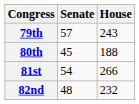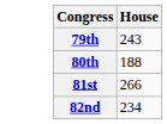 <table class="wikitable" align="right" style="margin-left:1em">
 <tr>
 <th>Congress</th>
-<th>Senate</th>
 <th>House</th>
 </tr>
 <tr>
 <th><a href='#'>79th</a></th>
-<td>57</td>
 <td>243</td>
 </tr>
 <tr>
 <th><a href='#'>80th</a></th>
-<td>45</td>
 <td>188</td>
 </tr>
 <tr>
 <th><a href='#'>81st</a></th>
-<td>54</td>
 <td>266</td>
 </tr>
 <tr>
 <th><a href='#'>82nd</a></th>
-<td>48</td>
-<td>232</td>
+<td>234</td>
 </tr>
 </table>
